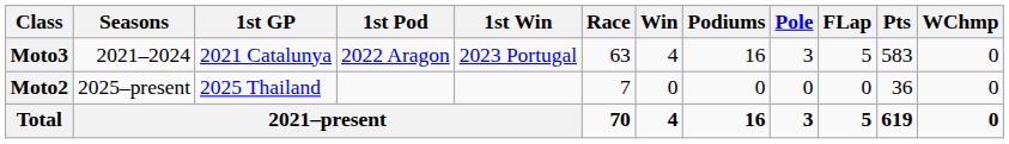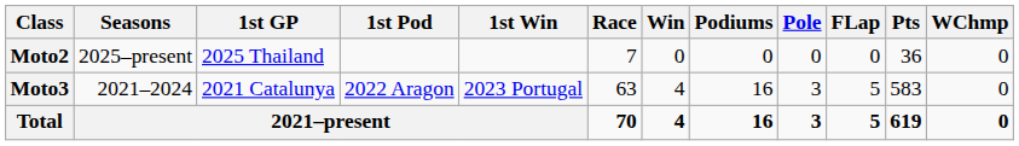 <table class="wikitable" style="text-align:right;">
 <tr>
 <th>Class</th>
 <th>Seasons</th>
 <th>1st GP</th>
 <th>1st Pod</th>
 <th>1st Win</th>
 <th>Race</th>
 <th>Win</th>
 <th>Podiums</th>
 <th><a href='#'>Pole</a></th>
 <th>FLap</th>
 <th>Pts</th>
 <th>WChmp</th>
 </tr>
 <tr>
+<th>Moto2</th>
+<td>2025–present</td>
+<td style="text-align:left;"><a href='#'>2025 Thailand</a></td>
+<td style="text-align:left;"></td>
+<td style="text-align:left;"></td>
+<td>7</td>
+<td>0</td>
+<td>0</td>
+<td>0</td>
+<td>0</td>
+<td>36</td>
+<td>0</td>
+</tr>
+<tr>
 <th>Moto3</th>
 <td>2021–2024</td>
 <td style="text-align:left;"><a href='#'>2021 Catalunya</a></td>
 <td style="text-align:left;"><a href='#'>2022 Aragon</a></td>
 <td style="text-align:left;"><a href='#'>2023 Portugal</a></td>
 <td>63</td>
 <td>4</td>
 <td>16</td>
 <td>3</td>
 <td>5</td>
 <td>583</td>
 <td>0</td>
 </tr>
 <tr>
-<th>Moto2</th>
-<td>2025–present</td>
-<td style="text-align:left;"><a href='#'>2025 Thailand</a></td>
-<td style="text-align:left;"></td>
-<td style="text-align:left;"></td>
-<td>7</td>
-<td>0</td>
-<td>0</td>
-<td>0</td>
-<td>0</td>
-<td>36</td>
-<td>0</td>
-</tr>
-<tr>
 <th>Total</th>
 <th colspan="4">2021–present</th>
 <td><strong>70</strong></td>
 <td><strong>4</strong></td>
 <td><strong>16</strong></td>
 <td><strong>3</strong></td>
 <td><strong>5</strong></td>
 <td><strong>619</strong></td>
 <td><strong>0</strong></td>
 </tr>
 </table>
